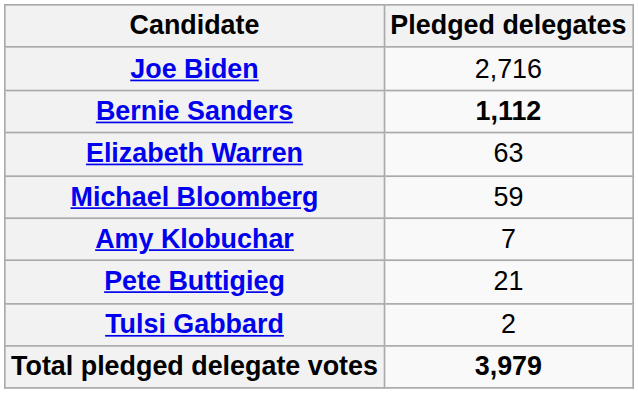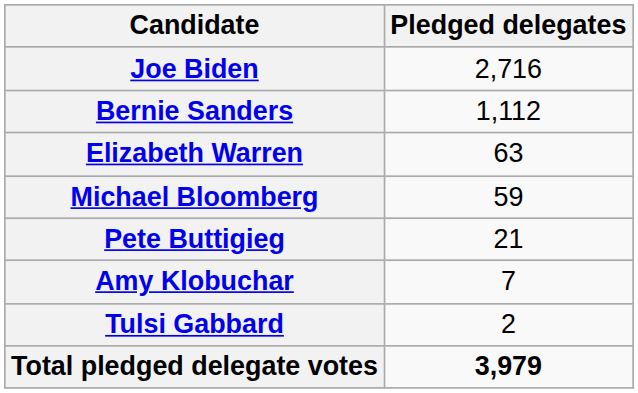 <table class="wikitable" style="text-align:center;">
 <tr>
 <th scope="col">Candidate</th>
 <th scope="col">Pledged delegates</th>
 </tr>
 <tr>
 <th scope="row"> <a href='#'>Joe Biden</a></th>
 <td>2,716</td>
 </tr>
 <tr>
 <th scope="row"> <a href='#'>Bernie Sanders</a></th>
-<td><strong>1,112</strong></td>
+<td>1,112</td>
 </tr>
 <tr>
 <th scope="row"> <a href='#'>Elizabeth Warren</a></th>
 <td>63</td>
 </tr>
 <tr>
 <th scope="row"> <a href='#'>Michael Bloomberg</a></th>
 <td>59</td>
 </tr>
 <tr>
+<th scope="row"> <a href='#'>Pete Buttigieg</a></th>
+<td>21</td>
+</tr>
+<tr>
 <th scope="row"> <a href='#'>Amy Klobuchar</a></th>
 <td>7</td>
-</tr>
-<tr>
-<th scope="row"> <a href='#'>Pete Buttigieg</a></th>
-<td>21</td>
 </tr>
 <tr>
 <th scope="row"> <a href='#'>Tulsi Gabbard</a></th>
 <td>2</td>
 </tr>
 <tr>
 <th scope="row">Total pledged delegate votes</th>
 <td><strong>3,979</strong></td>
 </tr>
 </table>
